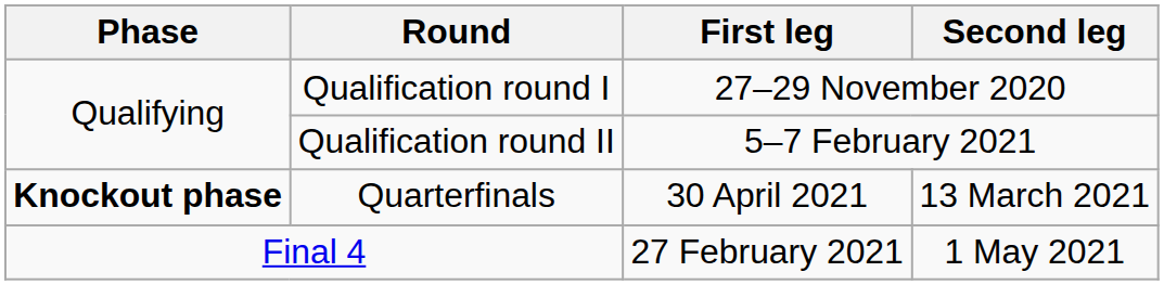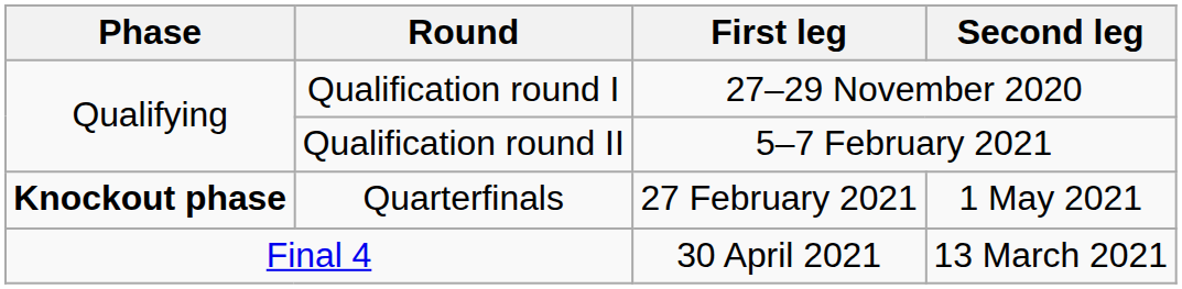 <table class="wikitable" style="text-align:center">
 <tr>
 <th>Phase</th>
 <th>Round</th>
 <th>First leg</th>
 <th>Second leg</th>
 </tr>
 <tr>
 <td rowspan=2>Qualifying</td>
 <td>Qualification round I</td>
 <td colspan=2>27–29 November 2020</td>
 </tr>
 <tr>
 <td>Qualification round II</td>
 <td colspan=2>5–7 February 2021</td>
 </tr>
 <tr>
 <td><strong>Knockout phase</strong></td>
 <td>Quarterfinals</td>
+<td>27 February 2021</td>
+<td>1 May 2021</td>
+</tr>
+<tr>
+<td colspan=2><a href='#'>Final 4</a></td>
 <td>30 April 2021</td>
 <td>13 March 2021</td>
 </tr>
-<tr>
-<td colspan=2><a href='#'>Final 4</a></td>
-<td>27 February 2021</td>
-<td>1 May 2021</td>
-</tr>
 </table>
